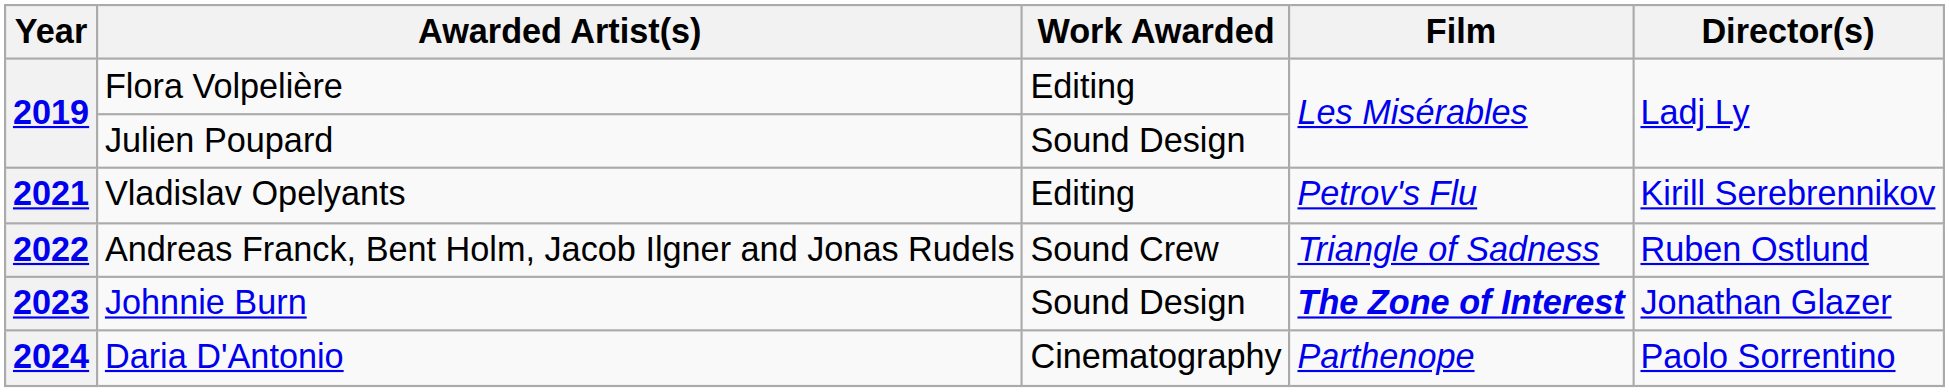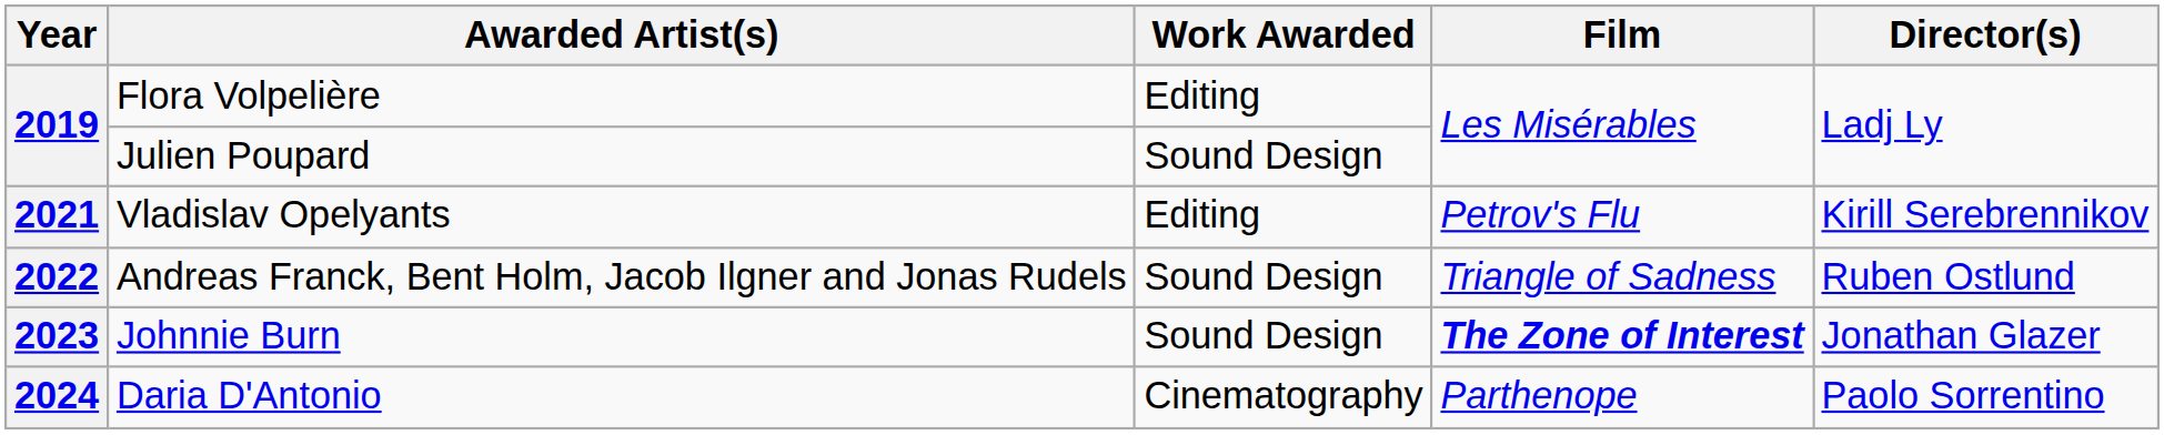 <table class="wikitable">
 <tr>
 <th>Year</th>
 <th>Awarded Artist(s)</th>
 <th>Work Awarded</th>
 <th>Film</th>
 <th>Director(s)</th>
 </tr>
 <tr>
 <th rowspan="2"><a href='#'>2019</a></th>
 <td>Flora Volpelière</td>
 <td>Editing</td>
 <td rowspan="2"><em><a href='#'>Les Misérables</a></em></td>
 <td rowspan="2"><a href='#'>Ladj Ly</a></td>
 </tr>
 <tr>
 <td>Julien Poupard</td>
 <td>Sound Design</td>
 </tr>
 <tr>
 <th><a href='#'>2021</a></th>
 <td>Vladislav Opelyants</td>
 <td>Editing</td>
 <td><em><a href='#'>Petrov's Flu</a></em></td>
 <td><a href='#'>Kirill Serebrennikov</a></td>
 </tr>
 <tr>
 <th><a href='#'>2022</a></th>
 <td>Andreas Franck, Bent Holm, Jacob Ilgner and Jonas Rudels</td>
-<td>Sound Crew</td>
+<td>Sound Design</td>
 <td><em><a href='#'>Triangle of Sadness</a></em></td>
 <td><a href='#'>Ruben Ostlund</a></td>
 </tr>
 <tr>
 <th><a href='#'>2023</a></th>
 <td><a href='#'>Johnnie Burn</a></td>
 <td>Sound Design</td>
 <td><strong><em><a href='#'>The Zone of Interest</a></em></strong></td>
 <td><a href='#'>Jonathan Glazer</a></td>
 </tr>
 <tr>
 <th><a href='#'>2024</a></th>
 <td><a href='#'>Daria D'Antonio</a></td>
 <td>Cinematography</td>
 <td><em><a href='#'>Parthenope</a></em></td>
 <td><a href='#'>Paolo Sorrentino</a></td>
 </tr>
 </table>
